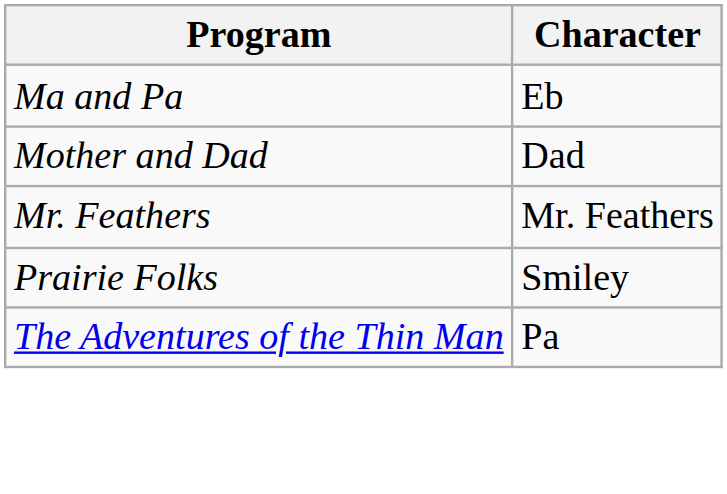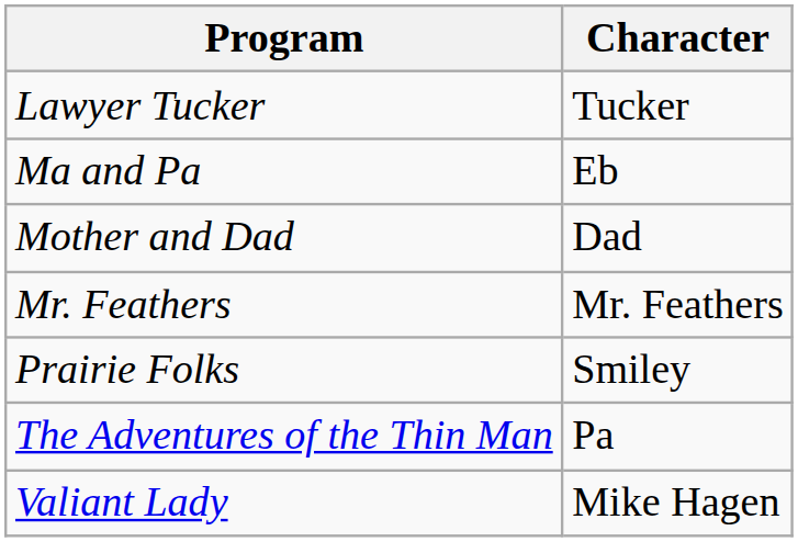 <table class="wikitable">
 <tr>
 <th>Program</th>
 <th>Character</th>
+</tr>
+<tr>
+<td><em>Lawyer Tucker</em></td>
+<td>Tucker</td>
 </tr>
 <tr>
 <td><em>Ma and Pa</em></td>
 <td>Eb</td>
 </tr>
 <tr>
 <td><em>Mother and Dad</em></td>
 <td>Dad</td>
 </tr>
 <tr>
 <td><em>Mr. Feathers</em></td>
 <td>Mr. Feathers</td>
 </tr>
 <tr>
 <td><em>Prairie Folks</em></td>
 <td>Smiley</td>
 </tr>
 <tr>
 <td><em><a href='#'>The Adventures of the Thin Man</a></em></td>
 <td>Pa</td>
 </tr>
+<tr>
+<td><em><a href='#'>Valiant Lady</a></em></td>
+<td>Mike Hagen</td>
+</tr>
 </table>
